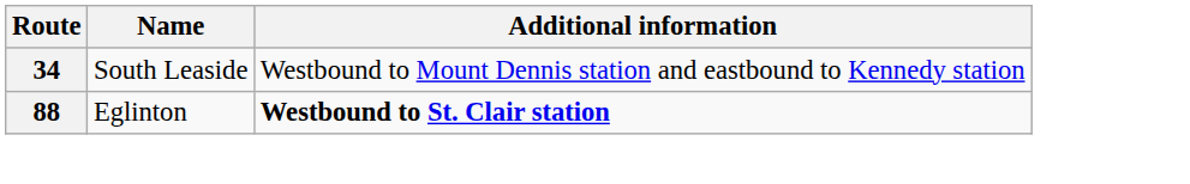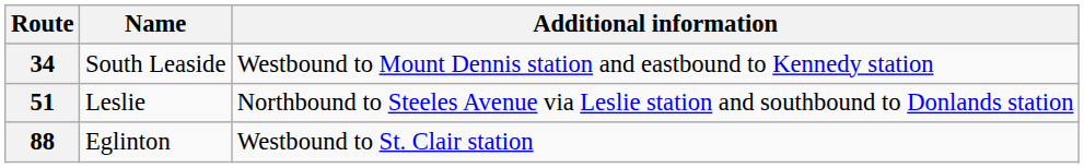 <table class="wikitable">
 <tr>
 <th>Route</th>
 <th>Name</th>
 <th>Additional information</th>
 </tr>
 <tr>
 <th>34</th>
 <td>South Leaside</td>
 <td>Westbound to <a href='#'>Mount Dennis station</a> and eastbound to <a href='#'>Kennedy station</a></td>
 </tr>
 <tr>
+<th>51</th>
+<td>Leslie</td>
+<td>Northbound to <a href='#'>Steeles Avenue</a> via <a href='#'>Leslie station</a> and southbound to <a href='#'>Donlands station</a></td>
+</tr>
+<tr>
 <th>88</th>
 <td>Eglinton</td>
-<td><strong>Westbound to <a href='#'>St. Clair station</a></strong></td>
+<td>Westbound to <a href='#'>St. Clair station</a></td>
 </tr>
 </table>
